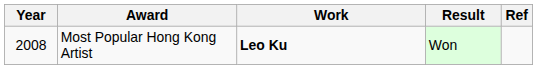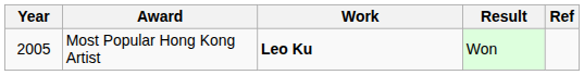 <table class="wikitable">
 <tr>
 <th width=60>Year</th>
 <th width="250">Award</th>
 <th width="270">Work</th>
 <th width="90">Result</th>
 <th width="30">Ref</th>
 </tr>
 <tr>
-<td align="center">2008</td>
+<td align="center">2005</td>
 <td>Most Popular Hong Kong Artist</td>
 <td><strong>Leo Ku</strong></td>
 <td style="background: #ddffdd"><div>Won</div></td>
 <td align="center"></td>
 </tr>
 </table>
